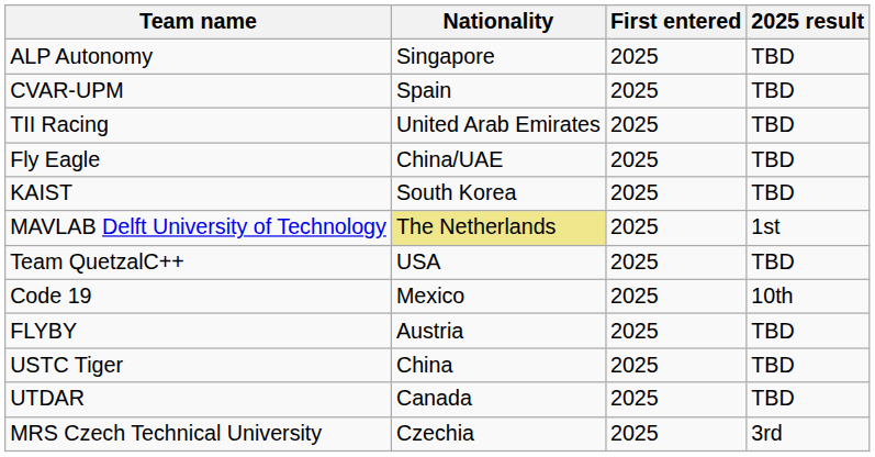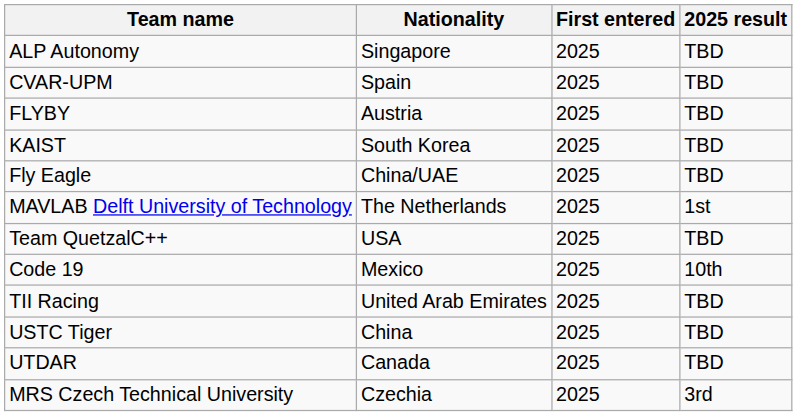 <table class="wikitable">
 <tr>
 <th>Team name</th>
 <th>Nationality</th>
 <th>First entered</th>
 <th>2025 result</th>
 </tr>
 <tr>
 <td>ALP Autonomy</td>
 <td>Singapore</td>
 <td>2025</td>
 <td>TBD</td>
 </tr>
 <tr>
 <td>CVAR-UPM</td>
 <td>Spain</td>
 <td>2025</td>
 <td>TBD</td>
 </tr>
 <tr>
-<td>TII Racing</td>
-<td>United Arab Emirates</td>
+<td>FLYBY</td>
+<td>Austria</td>
+<td>2025</td>
+<td>TBD</td>
+</tr>
+<tr>
+<td>KAIST</td>
+<td>South Korea</td>
 <td>2025</td>
 <td>TBD</td>
 </tr>
 <tr>
 <td>Fly Eagle</td>
 <td>China/UAE</td>
 <td>2025</td>
 <td>TBD</td>
 </tr>
 <tr>
-<td>KAIST</td>
-<td>South Korea</td>
-<td>2025</td>
-<td>TBD</td>
-</tr>
-<tr>
 <td>MAVLAB <a href='#'>Delft University of Technology</a></td>
-<td style="background: khaki;">The Netherlands</td>
+<td>The Netherlands</td>
 <td>2025</td>
 <td>1st</td>
 </tr>
 <tr>
 <td>Team QuetzalC++</td>
 <td>USA</td>
 <td>2025</td>
 <td>TBD</td>
 </tr>
 <tr>
 <td>Code 19</td>
 <td>Mexico</td>
 <td>2025</td>
 <td>10th</td>
 </tr>
 <tr>
-<td>FLYBY</td>
-<td>Austria</td>
+<td>TII Racing</td>
+<td>United Arab Emirates</td>
 <td>2025</td>
 <td>TBD</td>
 </tr>
 <tr>
 <td>USTC Tiger</td>
 <td>China</td>
 <td>2025</td>
 <td>TBD</td>
 </tr>
 <tr>
 <td>UTDAR</td>
 <td>Canada</td>
 <td>2025</td>
 <td>TBD</td>
 </tr>
 <tr>
 <td>MRS Czech Technical University</td>
 <td>Czechia</td>
 <td>2025</td>
 <td>3rd</td>
 </tr>
 </table>
